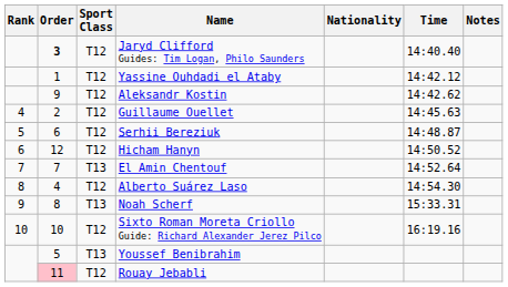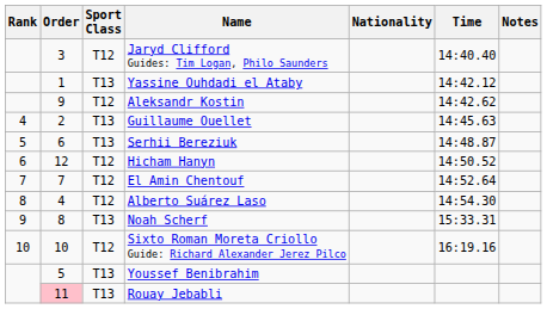 <table class="wikitable sortable" style="text-align:center">
 <tr>
 <th>Rank</th>
 <th>Order</th>
 <th>Sport<br>Class</th>
 <th>Name</th>
 <th>Nationality</th>
 <th>Time</th>
 <th>Notes</th>
 </tr>
 <tr>
 <td></td>
-<td><strong>3</strong></td>
+<td>3</td>
 <td>T12</td>
 <td align="left"><a href='#'>Jaryd Clifford</a><br><small>Guides: <a href='#'>Tim Logan</a>, <a href='#'>Philo Saunders</a></small></td>
 <td align="left"></td>
 <td>14:40.40</td>
 <td></td>
 </tr>
 <tr>
 <td></td>
 <td>1</td>
-<td>T12</td>
+<td>T13</td>
 <td align="left"><a href='#'>Yassine Ouhdadi el Ataby</a></td>
 <td align="left"></td>
 <td>14:42.12</td>
 <td></td>
 </tr>
 <tr>
 <td></td>
 <td>9</td>
 <td>T12</td>
 <td align="left"><a href='#'>Aleksandr Kostin</a></td>
 <td align="left"></td>
 <td>14:42.62</td>
 <td></td>
 </tr>
 <tr>
 <td>4</td>
 <td>2</td>
-<td>T12</td>
+<td>T13</td>
 <td align="left"><a href='#'>Guillaume Ouellet</a></td>
 <td align="left"></td>
 <td>14:45.63</td>
 <td></td>
 </tr>
 <tr>
 <td>5</td>
 <td>6</td>
-<td>T12</td>
+<td>T13</td>
 <td align="left"><a href='#'>Serhii Bereziuk</a></td>
 <td align="left"></td>
 <td>14:48.87</td>
 <td></td>
 </tr>
 <tr>
 <td>6</td>
 <td>12</td>
 <td>T12</td>
 <td align="left"><a href='#'>Hicham Hanyn</a></td>
 <td align="left"></td>
 <td>14:50.52</td>
 <td></td>
 </tr>
 <tr>
 <td>7</td>
 <td>7</td>
-<td>T13</td>
+<td>T12</td>
 <td align="left"><a href='#'>El Amin Chentouf</a></td>
 <td align="left"></td>
 <td>14:52.64</td>
 <td></td>
 </tr>
 <tr>
 <td>8</td>
 <td>4</td>
 <td>T12</td>
 <td align="left"><a href='#'>Alberto Suárez Laso</a></td>
 <td align="left"></td>
 <td>14:54.30</td>
 <td></td>
 </tr>
 <tr>
 <td>9</td>
 <td>8</td>
 <td>T13</td>
 <td align="left"><a href='#'>Noah Scherf</a></td>
 <td align="left"></td>
 <td>15:33.31</td>
 <td></td>
 </tr>
 <tr>
 <td>10</td>
 <td>10</td>
 <td>T12</td>
 <td align="left"><a href='#'>Sixto Roman Moreta Criollo</a><br><small>Guide: <a href='#'>Richard Alexander Jerez Pilco</a></small></td>
 <td align="left"></td>
 <td>16:19.16</td>
 <td></td>
 </tr>
 <tr>
 <td rowspan="2"></td>
 <td>5</td>
 <td>T13</td>
 <td align="left"><a href='#'>Youssef Benibrahim</a></td>
 <td align="left"></td>
 <td></td>
 <td></td>
 </tr>
 <tr>
 <td style="background: pink;">11</td>
-<td>T12</td>
+<td>T13</td>
 <td align="left"><a href='#'>Rouay Jebabli</a></td>
 <td align="left"></td>
 <td></td>
 <td></td>
 </tr>
 </table>
